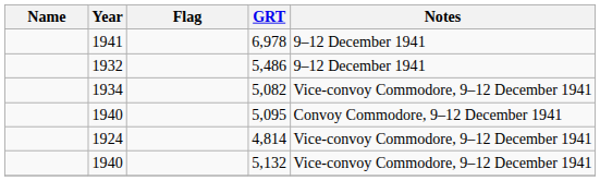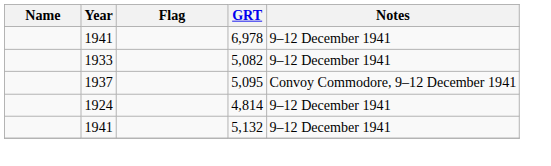 <table class="wikitable sortable">
 <tr>
 <th scope="col" width="80px">Name</th>
 <th scope="col" width="25px">Year</th>
 <th scope="col" width="120px">Flag</th>
 <th scope="col" width="25px"><a href='#'>GRT</a></th>
 <th>Notes</th>
 </tr>
 <tr>
 <td></td>
 <td>1941</td>
 <td></td>
 <td align="right">6,978</td>
 <td>9–12 December 1941</td>
 </tr>
 <tr>
 <td></td>
-<td>1932</td>
+<td>1933</td>
 <td></td>
-<td align="right">5,486</td>
+<td align="right">5,082</td>
 <td>9–12 December 1941</td>
 </tr>
 <tr>
 <td></td>
-<td>1934</td>
-<td></td>
-<td align="right">5,082</td>
-<td>Vice-convoy Commodore, 9–12 December 1941</td>
-</tr>
-<tr>
-<td></td>
-<td>1940</td>
+<td>1937</td>
 <td></td>
 <td align="right">5,095</td>
 <td>Convoy Commodore, 9–12 December 1941</td>
 </tr>
 <tr>
 <td></td>
 <td>1924</td>
 <td></td>
 <td align="right">4,814</td>
-<td>Vice-convoy Commodore, 9–12 December 1941</td>
+<td>9–12 December 1941</td>
 </tr>
 <tr>
 <td></td>
-<td>1940</td>
+<td>1941</td>
 <td></td>
 <td align="right">5,132</td>
-<td>Vice-convoy Commodore, 9–12 December 1941</td>
+<td>9–12 December 1941</td>
 </tr>
 <tr>
 </tr>
 </table>
